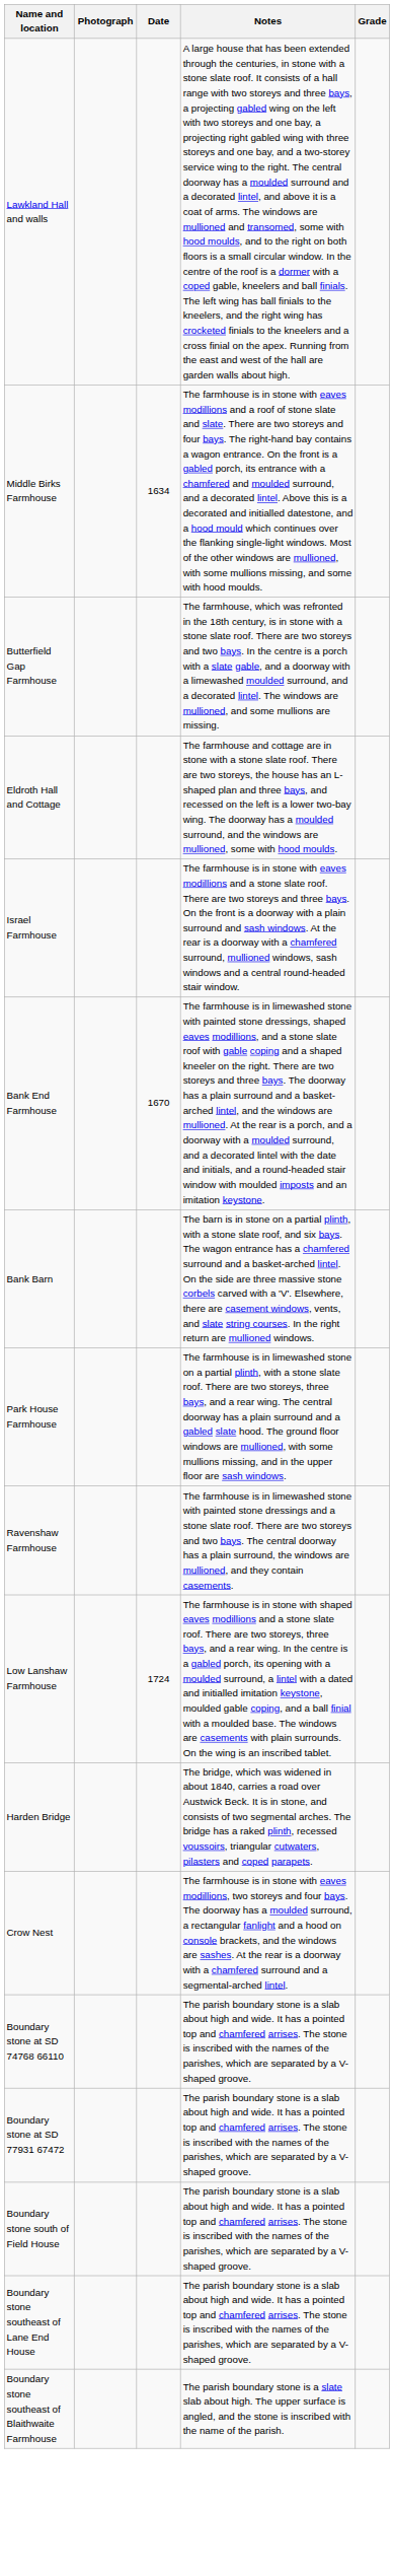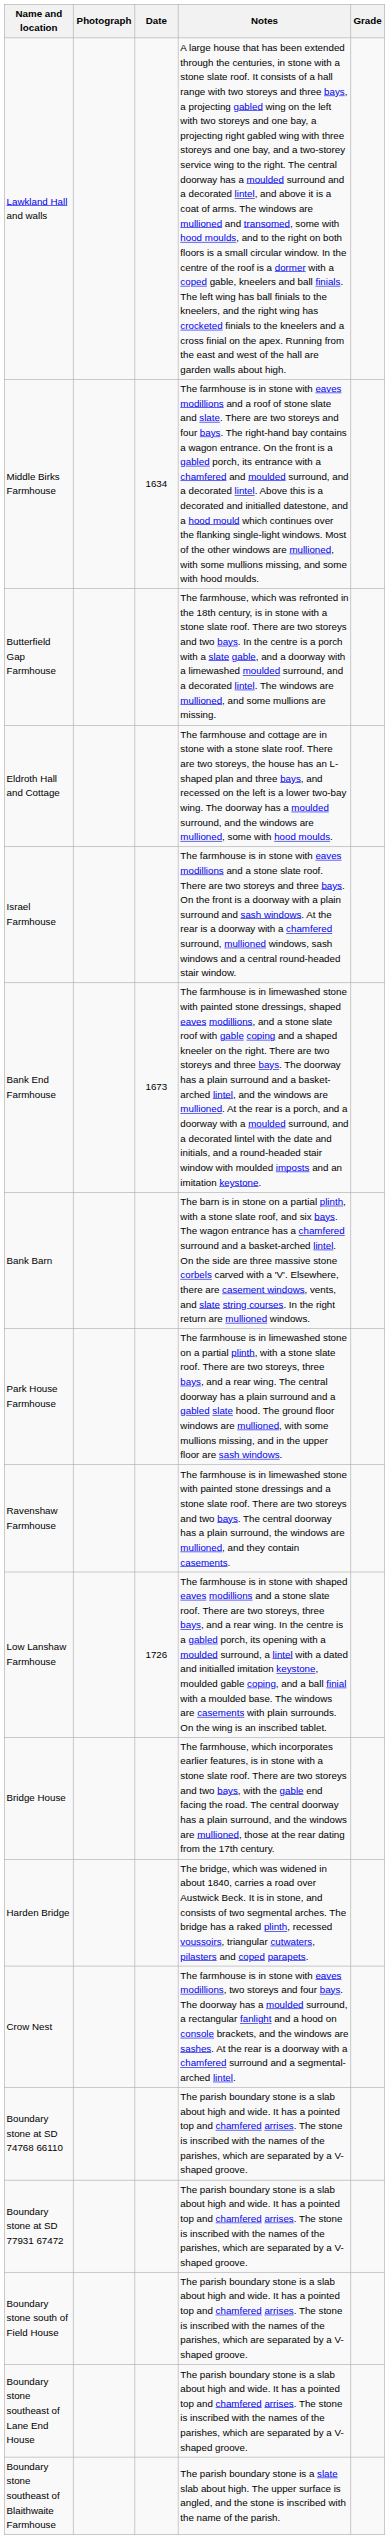 <table class="wikitable sortable plainrowheaders" style="width:100%; border:0px; text-align:left; line-height:150%">
 <tr>
 <th scope="col"  style="width:150px">Name and location</th>
 <th scope="col"  style="width:100px" class="unsortable">Photograph</th>
 <th scope="col"  style="width:120px">Date</th>
 <th scope="col"  style="width:650px" class="unsortable">Notes</th>
 <th scope="col"  style="width:50px">Grade</th>
 </tr>
 <tr>
 <td><a href='#'>Lawkland Hall</a> and walls<br><small></small></td>
 <td></td>
 <td align="center"></td>
 <td>A large house that has been extended through the centuries, in stone with a stone slate roof. It consists of a hall range with two storeys and three <a href='#'>bays</a>, a projecting <a href='#'>gabled</a> wing on the left with two storeys and one bay, a projecting right gabled wing with three storeys and one bay, and a two-storey service wing to the right. The central doorway has a <a href='#'>moulded</a> surround and a decorated <a href='#'>lintel</a>, and above it is a coat of arms. The windows are <a href='#'>mullioned</a> and <a href='#'>transomed</a>, some with <a href='#'>hood moulds</a>, and to the right on both floors is a small circular window. In the centre of the roof is a <a href='#'>dormer</a> with a <a href='#'>coped</a> gable, kneelers and ball <a href='#'>finials</a>. The left wing has ball finials to the kneelers, and the right wing has <a href='#'>crocketed</a> finials to the kneelers and a cross finial on the apex. Running from the east and west of the hall are garden walls about  high.</td>
 <td align="center" ></td>
 </tr>
 <tr>
 <td>Middle Birks Farmhouse<br><small></small></td>
 <td></td>
 <td align="center">1634</td>
 <td>The farmhouse is in stone with <a href='#'>eaves</a> <a href='#'>modillions</a> and a roof of stone slate and <a href='#'>slate</a>. There are two storeys and four <a href='#'>bays</a>. The right-hand bay contains a wagon entrance. On the front is a <a href='#'>gabled</a> porch, its entrance with a <a href='#'>chamfered</a> and <a href='#'>moulded</a> surround, and a decorated <a href='#'>lintel</a>. Above this is a decorated and initialled datestone, and a <a href='#'>hood mould</a> which continues over the flanking single-light windows. Most of the other windows are <a href='#'>mullioned</a>, with some mullions missing, and some with hood moulds.</td>
 <td align="center" ></td>
 </tr>
 <tr>
 <td>Butterfield Gap Farmhouse<br><small></small></td>
 <td></td>
 <td align="center"></td>
 <td>The farmhouse, which was refronted in the 18th century, is in stone with a stone slate roof. There are two storeys and two <a href='#'>bays</a>. In the centre is a porch with a <a href='#'>slate</a> <a href='#'>gable</a>, and a doorway with a limewashed <a href='#'>moulded</a> surround, and a decorated <a href='#'>lintel</a>. The windows are <a href='#'>mullioned</a>, and some mullions are missing.</td>
 <td align="center" ></td>
 </tr>
 <tr>
 <td>Eldroth Hall and Cottage<br><small></small></td>
 <td></td>
 <td align="center"></td>
 <td>The farmhouse and cottage are in stone with a stone slate roof. There are two storeys, the house has an L-shaped plan and three <a href='#'>bays</a>, and recessed on the left is a lower two-bay wing. The doorway has a <a href='#'>moulded</a> surround, and the windows are <a href='#'>mullioned</a>, some with <a href='#'>hood moulds</a>.</td>
 <td align="center" ></td>
 </tr>
 <tr>
 <td>Israel Farmhouse<br><small></small></td>
 <td></td>
 <td align="center"></td>
 <td>The farmhouse is in stone with <a href='#'>eaves</a> <a href='#'>modillions</a> and a stone slate roof. There are two storeys and three <a href='#'>bays</a>. On the front is a doorway with a plain surround and <a href='#'>sash windows</a>. At the rear is a doorway with a <a href='#'>chamfered</a> surround, <a href='#'>mullioned</a> windows, sash windows and a central round-headed stair window.</td>
 <td align="center" ></td>
 </tr>
 <tr>
 <td>Bank End Farmhouse<br><small></small></td>
 <td></td>
-<td align="center">1670</td>
+<td align="center">1673</td>
 <td>The farmhouse is in limewashed stone with painted stone dressings, shaped <a href='#'>eaves</a> <a href='#'>modillions</a>, and a stone slate roof with <a href='#'>gable</a> <a href='#'>coping</a> and a shaped kneeler on the right. There are two storeys and three <a href='#'>bays</a>. The doorway has a plain surround and a basket-arched <a href='#'>lintel</a>, and the windows are <a href='#'>mullioned</a>. At the rear is a porch, and a doorway with a <a href='#'>moulded</a> surround, and a decorated lintel with the date and initials, and a round-headed stair window with moulded <a href='#'>imposts</a> and an imitation <a href='#'>keystone</a>.</td>
 <td align="center" ></td>
 </tr>
 <tr>
 <td>Bank Barn<br><small></small></td>
 <td></td>
 <td align="center"></td>
 <td>The barn is in stone on a partial <a href='#'>plinth</a>, with a stone slate roof, and six <a href='#'>bays</a>. The wagon entrance has a <a href='#'>chamfered</a> surround and a basket-arched <a href='#'>lintel</a>. On the side are three massive stone <a href='#'>corbels</a> carved with a 'V'. Elsewhere, there are <a href='#'>casement windows</a>, vents, and <a href='#'>slate</a> <a href='#'>string courses</a>. In the right return are <a href='#'>mullioned</a> windows.</td>
 <td align="center" ></td>
 </tr>
 <tr>
 <td>Park House Farmhouse<br><small></small></td>
 <td></td>
 <td align="center"></td>
 <td>The farmhouse is in limewashed stone on a partial <a href='#'>plinth</a>, with a stone slate roof. There are two storeys, three <a href='#'>bays</a>, and a rear wing. The central doorway has a plain surround and a <a href='#'>gabled</a> <a href='#'>slate</a> hood. The ground floor windows are <a href='#'>mullioned</a>, with some mullions missing, and in the upper floor are <a href='#'>sash windows</a>.</td>
 <td align="center" ></td>
 </tr>
 <tr>
 <td>Ravenshaw Farmhouse<br><small></small></td>
 <td></td>
 <td align="center"></td>
 <td>The farmhouse is in limewashed stone with painted stone dressings and a stone slate roof. There are two storeys and two <a href='#'>bays</a>. The central doorway has a plain surround, the windows are <a href='#'>mullioned</a>, and they contain <a href='#'>casements</a>.</td>
 <td align="center" ></td>
 </tr>
 <tr>
 <td>Low Lanshaw Farmhouse<br><small></small></td>
 <td></td>
-<td align="center">1724</td>
+<td align="center">1726</td>
 <td>The farmhouse is in stone with shaped <a href='#'>eaves</a> <a href='#'>modillions</a> and a stone slate roof. There are two storeys, three <a href='#'>bays</a>, and a rear wing. In the centre is a <a href='#'>gabled</a> porch, its opening with a <a href='#'>moulded</a> surround, a <a href='#'>lintel</a> with a dated and initialled imitation <a href='#'>keystone</a>, moulded gable <a href='#'>coping</a>, and a ball <a href='#'>finial</a> with a moulded base. The windows are <a href='#'>casements</a> with plain surrounds. On the wing is an inscribed tablet.</td>
+<td align="center" ></td>
+</tr>
+<tr>
+<td>Bridge House<br><small></small></td>
+<td></td>
+<td align="center"></td>
+<td>The farmhouse, which incorporates earlier features, is in stone with a stone slate roof. There are two storeys and two <a href='#'>bays</a>, with the <a href='#'>gable</a> end facing the road. The central doorway has a plain surround, and the windows are <a href='#'>mullioned</a>, those at the rear dating from the 17th century.</td>
 <td align="center" ></td>
 </tr>
 <tr>
 <td>Harden Bridge<br><small></small></td>
 <td></td>
 <td align="center"></td>
 <td>The bridge, which was widened in about 1840, carries a road over Austwick Beck.  It is in stone, and consists of two segmental arches. The bridge has a raked <a href='#'>plinth</a>, recessed <a href='#'>voussoirs</a>, triangular <a href='#'>cutwaters</a>, <a href='#'>pilasters</a> and <a href='#'>coped</a> <a href='#'>parapets</a>.</td>
 <td align="center" ></td>
 </tr>
 <tr>
 <td>Crow Nest<br><small></small></td>
 <td></td>
 <td align="center"></td>
 <td>The farmhouse is in stone with <a href='#'>eaves</a> <a href='#'>modillions</a>, two storeys and four <a href='#'>bays</a>. The doorway has a <a href='#'>moulded</a> surround, a rectangular <a href='#'>fanlight</a> and a hood on <a href='#'>console</a> brackets, and the windows are <a href='#'>sashes</a>. At the rear is a doorway with a <a href='#'>chamfered</a> surround and a segmental-arched <a href='#'>lintel</a>.</td>
 <td align="center" ></td>
 </tr>
 <tr>
 <td>Boundary stone at SD 74768 66110<br><small></small></td>
 <td></td>
 <td align="center"></td>
 <td>The parish boundary stone is a slab about  high and  wide. It has a pointed top and <a href='#'>chamfered</a> <a href='#'>arrises</a>. The stone is inscribed with the names of the parishes, which are separated by a V-shaped groove.</td>
 <td align="center" ></td>
 </tr>
 <tr>
 <td>Boundary stone at SD 77931 67472<br><small></small></td>
 <td></td>
 <td align="center"></td>
 <td>The parish boundary stone is a slab about  high and  wide. It has a pointed top and <a href='#'>chamfered</a> <a href='#'>arrises</a>. The stone is inscribed with the names of the parishes, which are separated by a V-shaped groove.</td>
 <td align="center" ></td>
 </tr>
 <tr>
 <td>Boundary stone south of Field House<br><small></small></td>
 <td></td>
 <td align="center"></td>
 <td>The parish boundary stone is a slab about  high and  wide. It has a pointed top and <a href='#'>chamfered</a> <a href='#'>arrises</a>. The stone is inscribed with the names of the parishes, which are separated by a V-shaped groove.</td>
 <td align="center" ></td>
 </tr>
 <tr>
 <td>Boundary stone southeast of Lane End House<br><small></small></td>
 <td></td>
 <td align="center"></td>
 <td>The parish boundary stone is a slab about  high and  wide. It has a pointed top and <a href='#'>chamfered</a> <a href='#'>arrises</a>. The stone is inscribed with the names of the parishes, which are separated by a V-shaped groove.</td>
 <td align="center" ></td>
 </tr>
 <tr>
 <td>Boundary stone southeast of Blaithwaite Farmhouse<br><small></small></td>
 <td></td>
 <td align="center"></td>
 <td>The parish boundary stone is a <a href='#'>slate</a> slab about  high. The upper surface is angled, and the stone is inscribed with the name of the parish.</td>
 <td align="center" ></td>
 </tr>
 <tr>
 </tr>
 </table>
